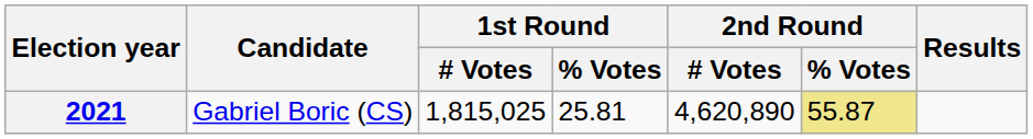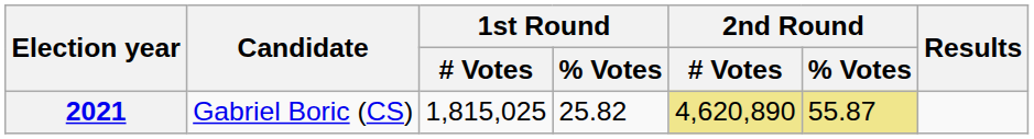 <table class="wikitable">
 <tr>
 <th rowspan=2>Election year</th>
 <th rowspan=2>Candidate</th>
 <th colspan=2>1st Round</th>
 <th colspan=2>2nd Round</th>
 <th rowspan=2>Results</th>
 </tr>
 <tr>
 <th># Votes</th>
 <th>% Votes</th>
 <th># Votes</th>
 <th>% Votes</th>
 </tr>
 <tr>
 <th><a href='#'>2021</a></th>
 <td><a href='#'>Gabriel Boric</a> (<a href='#'>CS</a>)</td>
 <td>1,815,025</td>
-<td>25.81</td>
-<td>4,620,890</td>
+<td>25.82</td>
+<td style="background: khaki;">4,620,890</td>
 <td style="background: khaki;">55.87</td>
 <td></td>
 </tr>
 </table>
